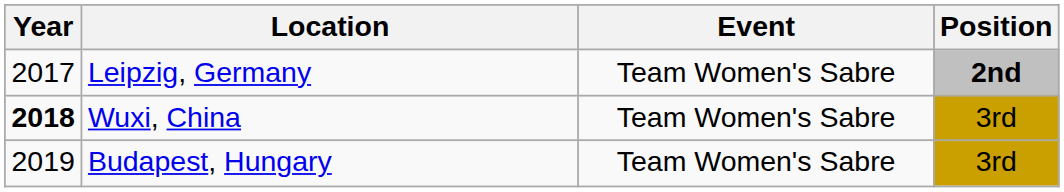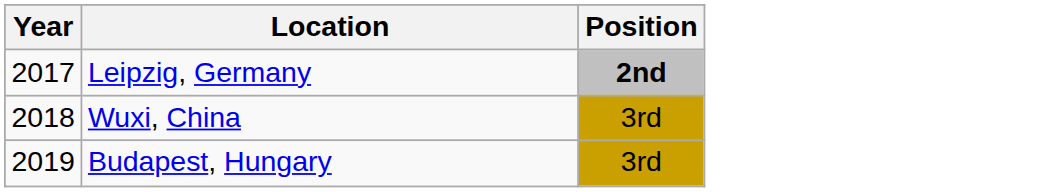 <table class="wikitable" style="text-align:center;">
 <tr>
 <th>Year</th>
 <th style="width:17em">Location</th>
-<th style="width:12em">Event</th>
 <th>Position</th>
 </tr>
 <tr>
 <td>2017</td>
 <td rowspan="1" align="left"> <a href='#'>Leipzig</a>, <a href='#'>Germany</a></td>
-<td>Team Women's Sabre</td>
 <td bgcolor="silver"><strong>2nd</strong></td>
 </tr>
 <tr>
-<td><strong>2018</strong></td>
+<td>2018</td>
 <td rowspan="1" align="left"> <a href='#'>Wuxi</a>, <a href='#'>China</a></td>
-<td>Team Women's Sabre</td>
 <td bgcolor="caramel">3rd</td>
 </tr>
 <tr>
 <td>2019</td>
 <td rowspan="1" align="left"> <a href='#'>Budapest</a>, <a href='#'>Hungary</a></td>
-<td>Team Women's Sabre</td>
 <td bgcolor="caramel">3rd</td>
 </tr>
 </table>
